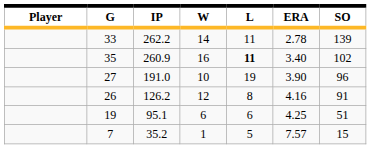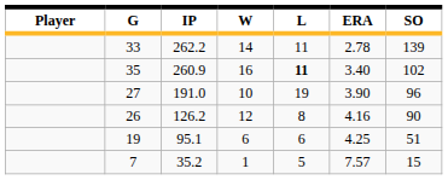 <table class="wikitable sortable">
 <tr>
 <th style="background:#FFFFFF; border-top:#000000 5px solid; border-bottom:#FDB827 5px solid;" width="16%">Player</th>
 <th style="background:#FFFFFF; border-top:#000000 5px solid; border-bottom:#FDB827 5px solid;" width="9%">G</th>
 <th style="background:#FFFFFF; border-top:#000000 5px solid; border-bottom:#FDB827 5px solid;" width="9%">IP</th>
 <th style="background:#FFFFFF; border-top:#000000 5px solid; border-bottom:#FDB827 5px solid;" width="9%">W</th>
 <th style="background:#FFFFFF; border-top:#000000 5px solid; border-bottom:#FDB827 5px solid;" width="9%">L</th>
 <th style="background:#FFFFFF; border-top:#000000 5px solid; border-bottom:#FDB827 5px solid;" width="9%">ERA</th>
 <th style="background:#FFFFFF; border-top:#000000 5px solid; border-bottom:#FDB827 5px solid;" width="9%">SO</th>
 </tr>
 <tr align="center">
 <td></td>
 <td>33</td>
 <td>262.2</td>
 <td>14</td>
 <td>11</td>
 <td>2.78</td>
 <td>139</td>
 </tr>
 <tr align="center">
 <td></td>
 <td>35</td>
 <td>260.9</td>
 <td>16</td>
 <td><strong>11</strong></td>
 <td>3.40</td>
 <td>102</td>
 </tr>
 <tr align="center">
 <td></td>
 <td>27</td>
 <td>191.0</td>
 <td>10</td>
 <td>19</td>
 <td>3.90</td>
 <td>96</td>
 </tr>
 <tr align="center">
 <td></td>
 <td>26</td>
 <td>126.2</td>
 <td>12</td>
 <td>8</td>
 <td>4.16</td>
-<td>91</td>
+<td>90</td>
 </tr>
 <tr align="center">
 <td></td>
 <td>19</td>
 <td>95.1</td>
 <td>6</td>
 <td>6</td>
 <td>4.25</td>
 <td>51</td>
 </tr>
 <tr align="center">
 <td></td>
 <td>7</td>
 <td>35.2</td>
 <td>1</td>
 <td>5</td>
 <td>7.57</td>
 <td>15</td>
 </tr>
 </table>
